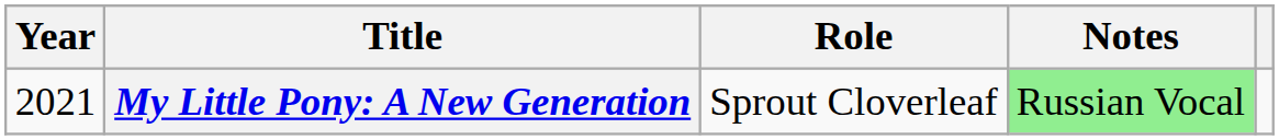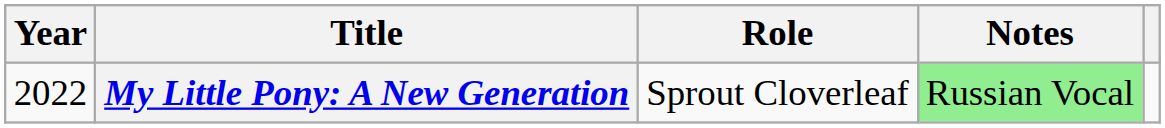 <table class="wikitable sortable plainrowheaders">
 <tr style="background:#ccc; text-align:center;">
 <th scope="col">Year</th>
 <th scope="col">Title</th>
 <th scope="col">Role</th>
 <th scope="col" class="unsortable">Notes</th>
 <th scope="col" class="unsortable"></th>
 </tr>
 <tr>
-<td>2021</td>
+<td>2022</td>
 <th scope="row"><em><a href='#'>My Little Pony: A New Generation</a></em></th>
 <td>Sprout Cloverleaf</td>
 <td style="background: lightgreen;">Russian Vocal</td>
 <td align="center"></td>
 </tr>
 </table>
